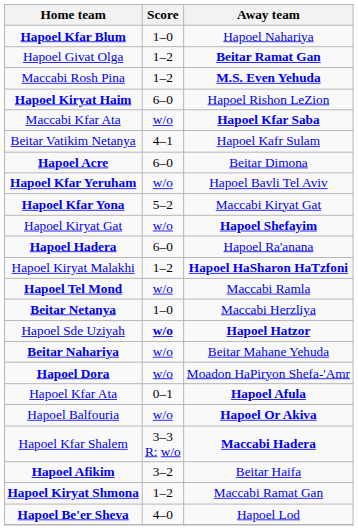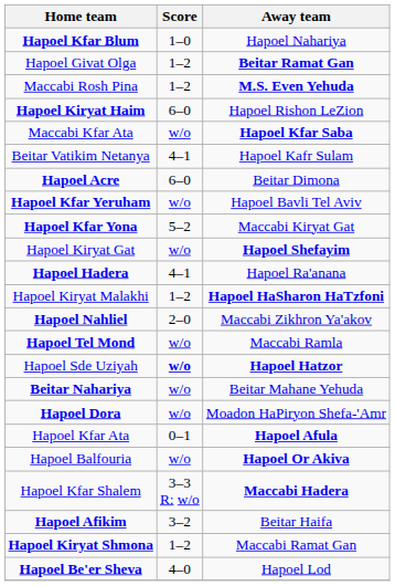 <table class="wikitable" style="text-align:center">
 <tr>
 <th>Home team</th>
 <th>Score</th>
 <th>Away team</th>
 </tr>
 <tr>
 <td><strong><a href='#'>Hapoel Kfar Blum</a></strong></td>
 <td>1–0</td>
 <td><a href='#'>Hapoel Nahariya</a></td>
 </tr>
 <tr>
 <td><a href='#'>Hapoel Givat Olga</a></td>
 <td>1–2</td>
 <td><strong><a href='#'>Beitar Ramat Gan</a></strong></td>
 </tr>
 <tr>
 <td><a href='#'>Maccabi Rosh Pina</a></td>
 <td>1–2</td>
 <td><strong><a href='#'>M.S. Even Yehuda</a></strong></td>
 </tr>
 <tr>
 <td><strong><a href='#'>Hapoel Kiryat Haim</a></strong></td>
 <td>6–0</td>
 <td><a href='#'>Hapoel Rishon LeZion</a></td>
 </tr>
 <tr>
 <td><a href='#'>Maccabi Kfar Ata</a></td>
 <td><a href='#'>w/o</a></td>
 <td><strong><a href='#'>Hapoel Kfar Saba</a></strong></td>
 </tr>
 <tr>
 <td><a href='#'>Beitar Vatikim Netanya</a></td>
 <td>4–1</td>
 <td><a href='#'>Hapoel Kafr Sulam</a></td>
 </tr>
 <tr>
 <td><strong><a href='#'>Hapoel Acre</a></strong></td>
 <td>6–0</td>
 <td><a href='#'>Beitar Dimona</a></td>
 </tr>
 <tr>
 <td><strong><a href='#'>Hapoel Kfar Yeruham</a></strong></td>
 <td><a href='#'>w/o</a></td>
 <td><a href='#'>Hapoel Bavli Tel Aviv</a></td>
 </tr>
 <tr>
 <td><strong><a href='#'>Hapoel Kfar Yona</a></strong></td>
 <td>5–2</td>
 <td><a href='#'>Maccabi Kiryat Gat</a></td>
 </tr>
 <tr>
 <td><a href='#'>Hapoel Kiryat Gat</a></td>
 <td><a href='#'>w/o</a></td>
 <td><strong><a href='#'>Hapoel Shefayim</a></strong></td>
 </tr>
 <tr>
 <td><strong><a href='#'>Hapoel Hadera</a></strong></td>
-<td>6–0</td>
+<td>4–1</td>
 <td><a href='#'>Hapoel Ra'anana</a></td>
 </tr>
 <tr>
 <td><a href='#'>Hapoel Kiryat Malakhi</a></td>
 <td>1–2</td>
 <td><strong><a href='#'>Hapoel HaSharon HaTzfoni</a></strong></td>
 </tr>
 <tr>
+<td><strong><a href='#'>Hapoel Nahliel</a></strong></td>
+<td>2–0</td>
+<td><a href='#'>Maccabi Zikhron Ya'akov</a></td>
+</tr>
+<tr>
 <td><strong><a href='#'>Hapoel Tel Mond</a></strong></td>
 <td><a href='#'>w/o</a></td>
 <td><a href='#'>Maccabi Ramla</a></td>
-</tr>
-<tr>
-<td><strong><a href='#'>Beitar Netanya</a></strong></td>
-<td>1–0</td>
-<td><a href='#'>Maccabi Herzliya</a></td>
 </tr>
 <tr>
 <td><a href='#'>Hapoel Sde Uziyah</a></td>
 <td><strong><a href='#'>w/o</a></strong></td>
 <td><strong><a href='#'>Hapoel Hatzor</a></strong></td>
 </tr>
 <tr>
 <td><strong><a href='#'>Beitar Nahariya</a></strong></td>
 <td><a href='#'>w/o</a></td>
 <td><a href='#'>Beitar Mahane Yehuda</a></td>
 </tr>
 <tr>
 <td><strong><a href='#'>Hapoel Dora</a></strong></td>
 <td><a href='#'>w/o</a></td>
 <td><a href='#'>Moadon HaPiryon Shefa-'Amr</a></td>
 </tr>
 <tr>
 <td><a href='#'>Hapoel Kfar Ata</a></td>
 <td>0–1</td>
 <td><strong><a href='#'>Hapoel Afula</a></strong></td>
 </tr>
 <tr>
 <td><a href='#'>Hapoel Balfouria</a></td>
 <td><a href='#'>w/o</a></td>
 <td><strong><a href='#'>Hapoel Or Akiva</a></strong></td>
 </tr>
 <tr>
 <td><a href='#'>Hapoel Kfar Shalem</a></td>
 <td>3–3  <br><a href='#'>R:</a> <a href='#'>w/o</a></td>
 <td><strong><a href='#'>Maccabi Hadera</a></strong></td>
 </tr>
 <tr>
 <td><strong><a href='#'>Hapoel Afikim</a></strong></td>
 <td>3–2 </td>
 <td><a href='#'>Beitar Haifa</a></td>
 </tr>
 <tr>
 <td><strong><a href='#'>Hapoel Kiryat Shmona</a></strong></td>
 <td>1–2</td>
 <td><a href='#'>Maccabi Ramat Gan</a></td>
 </tr>
 <tr>
 <td><strong><a href='#'>Hapoel Be'er Sheva</a></strong></td>
 <td>4–0</td>
 <td><a href='#'>Hapoel Lod</a></td>
 </tr>
 <tr>
 </tr>
 </table>
